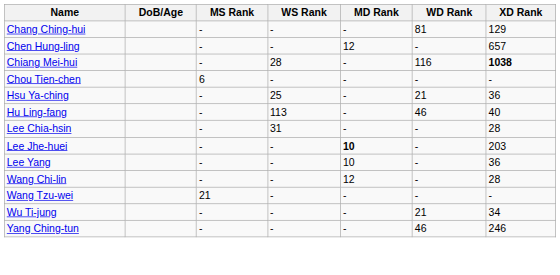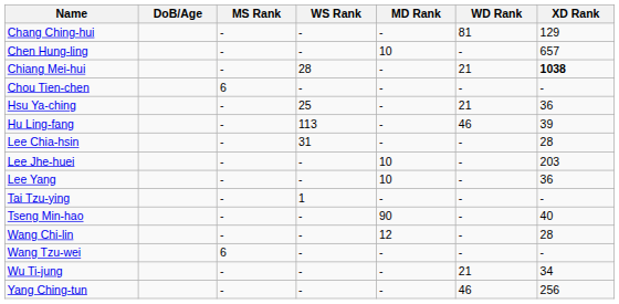 <table class="wikitable"  style="width:800px; font-size:95%;">
 <tr>
 <th align="left">Name</th>
 <th align="left">DoB/Age</th>
 <th align="left">MS Rank</th>
 <th align="left">WS Rank</th>
 <th align="left">MD Rank</th>
 <th align="left">WD Rank</th>
 <th align="left">XD Rank</th>
 </tr>
 <tr>
 <td><a href='#'>Chang Ching-hui</a></td>
 <td></td>
 <td>-</td>
 <td>-</td>
 <td>-</td>
 <td>81</td>
 <td>129</td>
 </tr>
 <tr>
 <td><a href='#'>Chen Hung-ling</a></td>
 <td></td>
 <td>-</td>
 <td>-</td>
-<td>12</td>
+<td>10</td>
 <td>-</td>
 <td>657</td>
 </tr>
 <tr>
 <td><a href='#'>Chiang Mei-hui</a></td>
 <td></td>
 <td>-</td>
 <td>28</td>
 <td>-</td>
-<td>116</td>
+<td>21</td>
 <td><strong>1038</strong></td>
 </tr>
 <tr>
 <td><a href='#'>Chou Tien-chen</a></td>
 <td></td>
 <td>6</td>
 <td>-</td>
 <td>-</td>
 <td>-</td>
 <td>-</td>
 </tr>
 <tr>
 <td><a href='#'>Hsu Ya-ching</a></td>
 <td></td>
 <td>-</td>
 <td>25</td>
 <td>-</td>
 <td>21</td>
 <td>36</td>
 </tr>
 <tr>
 <td><a href='#'>Hu Ling-fang</a></td>
 <td></td>
 <td>-</td>
 <td>113</td>
 <td>-</td>
 <td>46</td>
-<td>40</td>
+<td>39</td>
 </tr>
 <tr>
 <td><a href='#'>Lee Chia-hsin</a></td>
 <td></td>
 <td>-</td>
 <td>31</td>
 <td>-</td>
 <td>-</td>
 <td>28</td>
 </tr>
 <tr>
 <td><a href='#'>Lee Jhe-huei</a></td>
 <td></td>
 <td>-</td>
 <td>-</td>
-<td><strong>10</strong></td>
+<td>10</td>
 <td>-</td>
 <td>203</td>
 </tr>
 <tr>
 <td><a href='#'>Lee Yang</a></td>
 <td></td>
 <td>-</td>
 <td>-</td>
 <td>10</td>
 <td>-</td>
 <td>36</td>
 </tr>
 <tr>
+<td><a href='#'>Tai Tzu-ying</a></td>
+<td></td>
+<td>-</td>
+<td>1</td>
+<td>-</td>
+<td>-</td>
+<td>-</td>
+</tr>
+<tr>
+<td><a href='#'>Tseng Min-hao</a></td>
+<td></td>
+<td>-</td>
+<td>-</td>
+<td>90</td>
+<td>-</td>
+<td>40</td>
+</tr>
+<tr>
 <td><a href='#'>Wang Chi-lin</a></td>
 <td></td>
 <td>-</td>
 <td>-</td>
 <td>12</td>
 <td>-</td>
 <td>28</td>
 </tr>
 <tr>
 <td><a href='#'>Wang Tzu-wei</a></td>
 <td></td>
-<td>21</td>
+<td>6</td>
 <td>-</td>
 <td>-</td>
 <td>-</td>
 <td>-</td>
 </tr>
 <tr>
 <td><a href='#'>Wu Ti-jung</a></td>
 <td></td>
 <td>-</td>
 <td>-</td>
 <td>-</td>
 <td>21</td>
 <td>34</td>
 </tr>
 <tr>
 <td><a href='#'>Yang Ching-tun</a></td>
 <td></td>
 <td>-</td>
 <td>-</td>
 <td>-</td>
 <td>46</td>
-<td>246</td>
+<td>256</td>
 </tr>
 </table>
